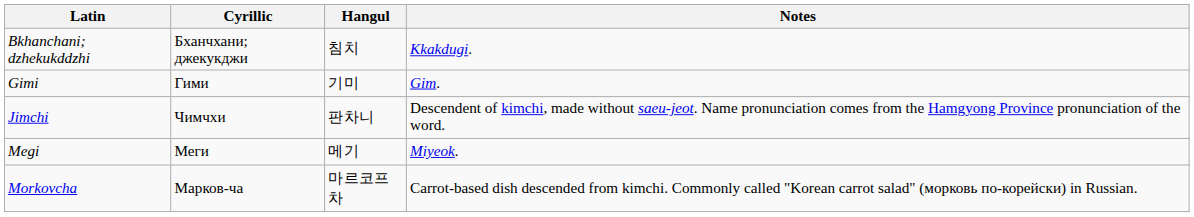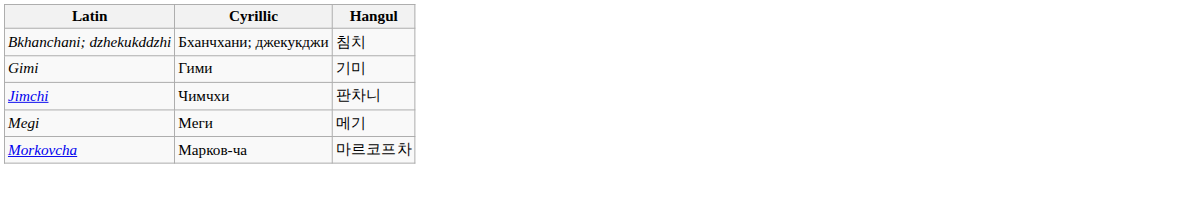 <table class="wikitable">
 <tr>
 <th>Latin</th>
 <th>Cyrillic</th>
 <th>Hangul</th>
-<th>Notes</th>
 </tr>
 <tr>
 <td><em>Bkhanchani; dzhekukddzhi</em></td>
 <td>Бханчхани; джекукджи</td>
 <td>침치</td>
-<td><em><a href='#'>Kkakdugi</a></em>.</td>
 </tr>
 <tr>
 <td><em>Gimi</em></td>
 <td>Гими</td>
 <td>기미</td>
-<td><em><a href='#'>Gim</a></em>.</td>
 </tr>
 <tr>
 <td><em><a href='#'>Jimchi</a></em></td>
 <td>Чимчхи</td>
 <td>판차니</td>
-<td>Descendent of <a href='#'>kimchi</a>, made without <em><a href='#'>saeu-jeot</a></em>. Name pronunciation comes from the <a href='#'>Hamgyong Province</a> pronunciation of the word.</td>
 </tr>
 <tr>
 <td><em>Megi</em></td>
 <td>Меги</td>
 <td>메기</td>
-<td><em><a href='#'>Miyeok</a></em>.</td>
 </tr>
 <tr>
 <td><em><a href='#'>Morkovcha</a></em></td>
 <td>Марков-ча</td>
 <td>마르코프차</td>
-<td>Carrot-based dish descended from kimchi. Commonly called "Korean carrot salad" (морковь по-корейски) in Russian.</td>
 </tr>
 </table>
